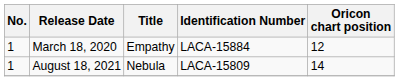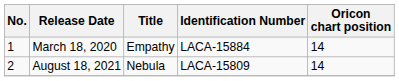 <table class="wikitable">
 <tr>
 <th>No.</th>
 <th>Release Date</th>
 <th>Title</th>
 <th>Identification Number</th>
 <th>Oricon <br> chart position</th>
 </tr>
 <tr>
 <td>1</td>
 <td>March 18, 2020</td>
 <td>Empathy</td>
 <td>LACA-15884</td>
-<td>12</td>
+<td>14</td>
 </tr>
 <tr>
-<td>1</td>
+<td>2</td>
 <td>August 18, 2021</td>
 <td>Nebula</td>
 <td>LACA-15809</td>
 <td>14</td>
 </tr>
 <tr>
 </tr>
 </table>
